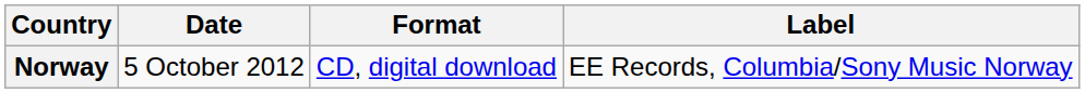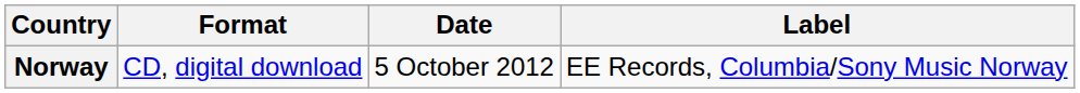 <table class="wikitable plainrowheaders">
 <tr>
 <th scope="col">Country</th>
+<th scope="col">Format</th>
 <th scope="col">Date</th>
-<th scope="col">Format</th>
 <th scope="col">Label</th>
 </tr>
 <tr>
 <th scope="row">Norway</th>
+<td><a href='#'>CD</a>, <a href='#'>digital download</a></td>
 <td>5 October 2012</td>
-<td><a href='#'>CD</a>, <a href='#'>digital download</a></td>
 <td>EE Records, <a href='#'>Columbia</a>/<a href='#'>Sony Music Norway</a></td>
 </tr>
 </table>
